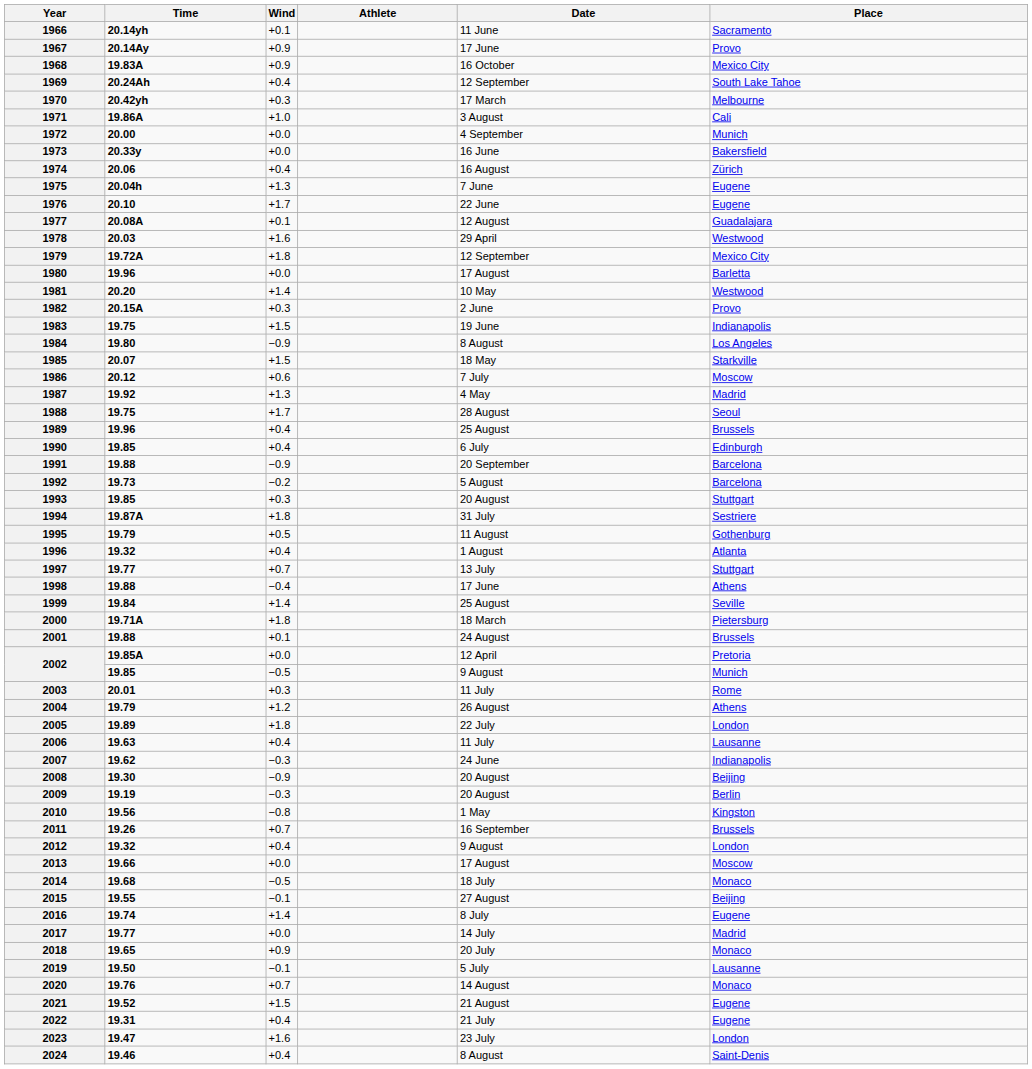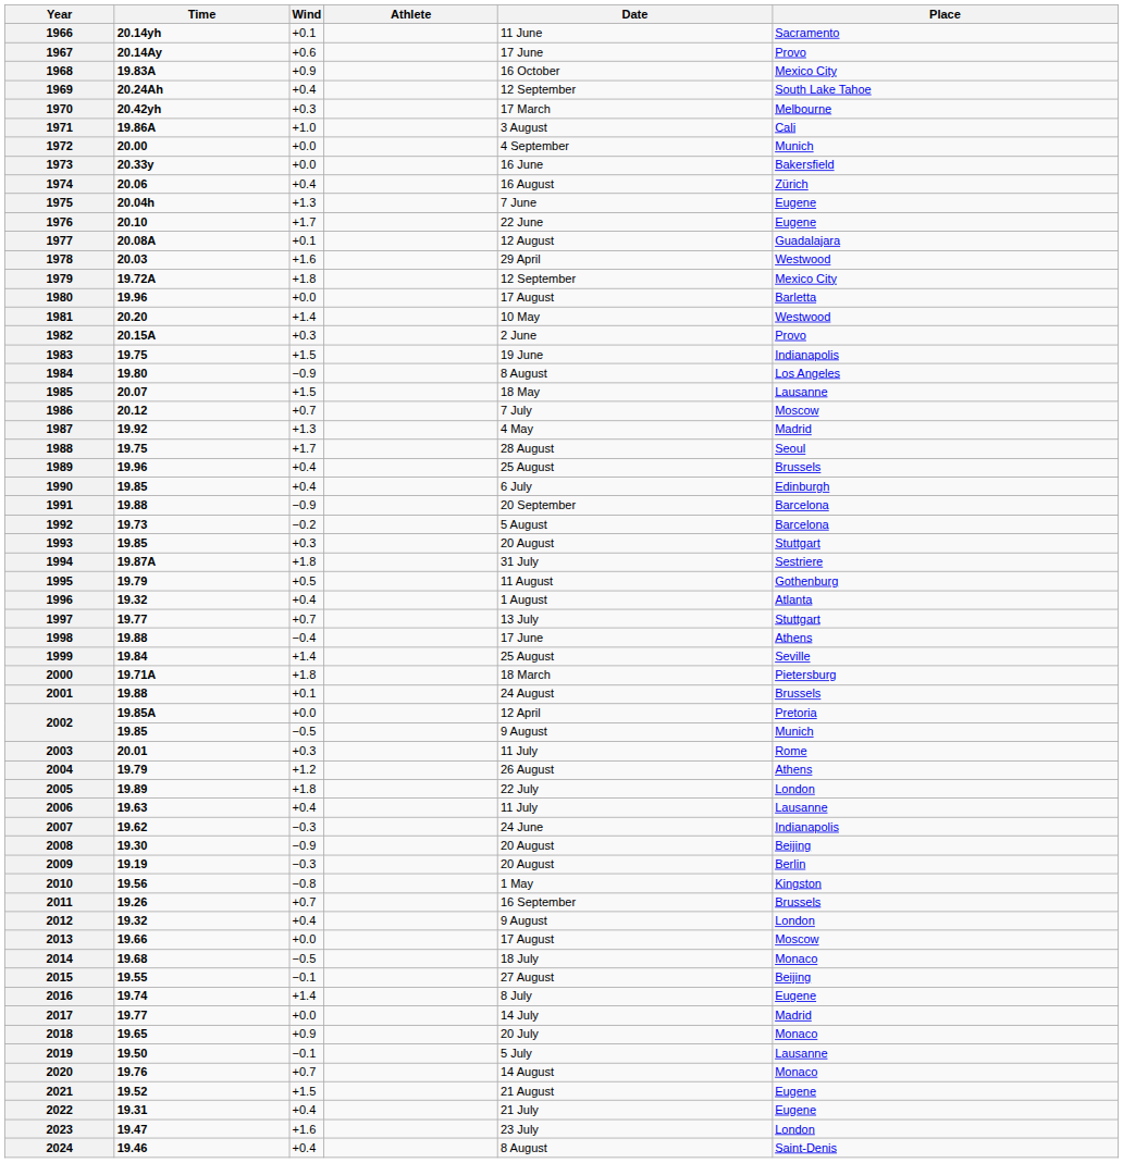 <table class="wikitable" width=100% style="font-size:85%;">
 <tr>
 <th>Year</th>
 <th>Time</th>
 <th style="width: 1em">Wind</th>
 <th style="width: 14em">Athlete</th>
 <th>Date</th>
 <th>Place</th>
 </tr>
 <tr>
 <th>1966</th>
 <td><strong>20.14yh</strong></td>
 <td>+0.1</td>
 <td align=left></td>
 <td>11 June</td>
 <td><a href='#'>Sacramento</a></td>
 </tr>
 <tr>
 <th>1967</th>
 <td><strong>20.14Ay</strong></td>
-<td>+0.9</td>
+<td>+0.6</td>
 <td align=left></td>
 <td>17 June</td>
 <td><a href='#'>Provo</a></td>
 </tr>
 <tr>
 <th>1968</th>
 <td><strong>19.83A</strong></td>
 <td>+0.9</td>
 <td align=left></td>
 <td>16 October</td>
 <td><a href='#'>Mexico City</a></td>
 </tr>
 <tr>
 <th>1969</th>
 <td><strong>20.24Ah</strong></td>
 <td>+0.4</td>
 <td align=left></td>
 <td>12 September</td>
 <td><a href='#'>South Lake Tahoe</a></td>
 </tr>
 <tr>
 <th>1970</th>
 <td><strong>20.42yh</strong></td>
 <td>+0.3</td>
 <td align=left></td>
 <td>17 March</td>
 <td><a href='#'>Melbourne</a></td>
 </tr>
 <tr>
 <th>1971</th>
 <td><strong>19.86A</strong></td>
 <td>+1.0</td>
 <td align=left></td>
 <td>3 August</td>
 <td><a href='#'>Cali</a></td>
 </tr>
 <tr>
 <th>1972</th>
 <td><strong>20.00</strong></td>
 <td>+0.0</td>
 <td align=left></td>
 <td>4 September</td>
 <td><a href='#'>Munich</a></td>
 </tr>
 <tr>
 <th>1973</th>
 <td><strong>20.33y</strong></td>
 <td>+0.0</td>
 <td align=left></td>
 <td>16 June</td>
 <td><a href='#'>Bakersfield</a></td>
 </tr>
 <tr>
 <th>1974</th>
 <td><strong>20.06</strong></td>
 <td>+0.4</td>
 <td align=left></td>
 <td>16 August</td>
 <td><a href='#'>Zürich</a></td>
 </tr>
 <tr>
 <th>1975</th>
 <td><strong>20.04h</strong></td>
 <td>+1.3</td>
 <td align=left></td>
 <td>7 June</td>
 <td><a href='#'>Eugene</a></td>
 </tr>
 <tr>
 <th>1976</th>
 <td><strong>20.10</strong></td>
 <td>+1.7</td>
 <td align=left></td>
 <td>22 June</td>
 <td><a href='#'>Eugene</a></td>
 </tr>
 <tr>
 <th>1977</th>
 <td><strong>20.08A</strong></td>
 <td>+0.1</td>
 <td align=left></td>
 <td>12 August</td>
 <td><a href='#'>Guadalajara</a></td>
 </tr>
 <tr>
 <th>1978</th>
 <td><strong>20.03</strong></td>
 <td>+1.6</td>
 <td align=left></td>
 <td>29 April</td>
 <td><a href='#'>Westwood</a></td>
 </tr>
 <tr>
 <th>1979</th>
 <td><strong>19.72A</strong></td>
 <td>+1.8</td>
 <td align=left></td>
 <td>12 September</td>
 <td><a href='#'>Mexico City</a></td>
 </tr>
 <tr>
 <th>1980</th>
 <td><strong>19.96</strong></td>
 <td>+0.0</td>
 <td align=left></td>
 <td>17 August</td>
 <td><a href='#'>Barletta</a></td>
 </tr>
 <tr>
 <th>1981</th>
 <td><strong>20.20</strong></td>
 <td>+1.4</td>
 <td align=left></td>
 <td>10 May</td>
 <td><a href='#'>Westwood</a></td>
 </tr>
 <tr>
 <th>1982</th>
 <td><strong>20.15A</strong></td>
 <td>+0.3</td>
 <td align=left></td>
 <td>2 June</td>
 <td><a href='#'>Provo</a></td>
 </tr>
 <tr>
 <th>1983</th>
 <td><strong>19.75</strong></td>
 <td>+1.5</td>
 <td align=left></td>
 <td>19 June</td>
 <td><a href='#'>Indianapolis</a></td>
 </tr>
 <tr>
 <th>1984</th>
 <td><strong>19.80</strong></td>
 <td>−0.9</td>
 <td align=left></td>
 <td>8 August</td>
 <td><a href='#'>Los Angeles</a></td>
 </tr>
 <tr>
 <th>1985</th>
 <td><strong>20.07</strong></td>
 <td>+1.5</td>
 <td align=left></td>
 <td>18 May</td>
-<td><a href='#'>Starkville</a></td>
+<td><a href='#'>Lausanne</a></td>
 </tr>
 <tr>
 <th>1986</th>
 <td><strong>20.12</strong></td>
-<td>+0.6</td>
+<td>+0.7</td>
 <td align=left></td>
 <td>7 July</td>
 <td><a href='#'>Moscow</a></td>
 </tr>
 <tr>
 <th>1987</th>
 <td><strong>19.92</strong></td>
 <td>+1.3</td>
 <td align=left></td>
 <td>4 May</td>
 <td><a href='#'>Madrid</a></td>
 </tr>
 <tr>
 <th>1988</th>
 <td><strong>19.75</strong></td>
 <td>+1.7</td>
 <td align=left></td>
 <td>28 August</td>
 <td><a href='#'>Seoul</a></td>
 </tr>
 <tr>
 <th>1989</th>
 <td><strong>19.96</strong></td>
 <td>+0.4</td>
 <td align=left></td>
 <td>25 August</td>
 <td><a href='#'>Brussels</a></td>
 </tr>
 <tr>
 <th>1990</th>
 <td><strong>19.85</strong></td>
 <td>+0.4</td>
 <td align=left></td>
 <td>6 July</td>
 <td><a href='#'>Edinburgh</a></td>
 </tr>
 <tr>
 <th>1991</th>
 <td><strong>19.88</strong></td>
 <td>−0.9</td>
 <td align=left></td>
 <td>20 September</td>
 <td><a href='#'>Barcelona</a></td>
 </tr>
 <tr>
 <th>1992</th>
 <td><strong>19.73</strong></td>
 <td>−0.2</td>
 <td align=left></td>
 <td>5 August</td>
 <td><a href='#'>Barcelona</a></td>
 </tr>
 <tr>
 <th>1993</th>
 <td><strong>19.85</strong></td>
 <td>+0.3</td>
 <td align=left></td>
 <td>20 August</td>
 <td><a href='#'>Stuttgart</a></td>
 </tr>
 <tr>
 <th>1994</th>
 <td><strong>19.87A</strong></td>
 <td>+1.8</td>
 <td align=left></td>
 <td>31 July</td>
 <td><a href='#'>Sestriere</a></td>
 </tr>
 <tr>
 <th>1995</th>
 <td><strong>19.79</strong></td>
 <td>+0.5</td>
 <td align=left></td>
 <td>11 August</td>
 <td><a href='#'>Gothenburg</a></td>
 </tr>
 <tr>
 <th>1996</th>
 <td><strong>19.32</strong></td>
 <td>+0.4</td>
 <td align=left></td>
 <td>1 August</td>
 <td><a href='#'>Atlanta</a></td>
 </tr>
 <tr>
 <th>1997</th>
 <td><strong>19.77</strong></td>
 <td>+0.7</td>
 <td align=left></td>
 <td>13 July</td>
 <td><a href='#'>Stuttgart</a></td>
 </tr>
 <tr>
 <th>1998</th>
 <td><strong>19.88</strong></td>
 <td>−0.4</td>
 <td align=left></td>
 <td>17 June</td>
 <td><a href='#'>Athens</a></td>
 </tr>
 <tr>
 <th>1999</th>
 <td><strong>19.84</strong></td>
 <td>+1.4</td>
 <td align=left></td>
 <td>25 August</td>
 <td><a href='#'>Seville</a></td>
 </tr>
 <tr>
 <th>2000</th>
 <td><strong>19.71A</strong></td>
 <td>+1.8</td>
 <td align=left></td>
 <td>18 March</td>
 <td><a href='#'>Pietersburg</a></td>
 </tr>
 <tr>
 <th>2001</th>
 <td><strong>19.88</strong></td>
 <td>+0.1</td>
 <td align=left></td>
 <td>24 August</td>
 <td><a href='#'>Brussels</a></td>
 </tr>
 <tr>
 <th rowspan=2>2002</th>
 <td><strong>19.85A</strong></td>
 <td>+0.0</td>
 <td align=left></td>
 <td>12 April</td>
 <td><a href='#'>Pretoria</a></td>
 </tr>
 <tr>
 <td><strong>19.85</strong></td>
 <td>−0.5</td>
 <td align=left></td>
 <td>9 August</td>
 <td><a href='#'>Munich</a></td>
 </tr>
 <tr>
 <th>2003</th>
 <td><strong>20.01</strong></td>
 <td>+0.3</td>
 <td align=left></td>
 <td>11 July</td>
 <td><a href='#'>Rome</a></td>
 </tr>
 <tr>
 <th>2004</th>
 <td><strong>19.79</strong></td>
 <td>+1.2</td>
 <td align=left></td>
 <td>26 August</td>
 <td><a href='#'>Athens</a></td>
 </tr>
 <tr>
 <th>2005</th>
 <td><strong>19.89</strong></td>
 <td>+1.8</td>
 <td align=left></td>
 <td>22 July</td>
 <td><a href='#'>London</a></td>
 </tr>
 <tr>
 <th>2006</th>
 <td><strong>19.63</strong></td>
 <td>+0.4</td>
 <td align=left></td>
 <td>11 July</td>
 <td><a href='#'>Lausanne</a></td>
 </tr>
 <tr>
 <th>2007</th>
 <td><strong>19.62</strong></td>
 <td>−0.3</td>
 <td align=left></td>
 <td>24 June</td>
 <td><a href='#'>Indianapolis</a></td>
 </tr>
 <tr>
 <th>2008</th>
 <td><strong>19.30</strong></td>
 <td>−0.9</td>
 <td align=left></td>
 <td>20 August</td>
 <td><a href='#'>Beijing</a></td>
 </tr>
 <tr>
 <th>2009</th>
 <td><strong>19.19</strong></td>
 <td>−0.3</td>
 <td align=left></td>
 <td>20 August</td>
 <td><a href='#'>Berlin</a></td>
 </tr>
 <tr>
 <th>2010</th>
 <td><strong>19.56</strong></td>
 <td>−0.8</td>
 <td align=left></td>
 <td>1 May</td>
 <td><a href='#'>Kingston</a></td>
 </tr>
 <tr>
 <th>2011</th>
 <td><strong>19.26</strong></td>
 <td>+0.7</td>
 <td align=left></td>
 <td>16 September</td>
 <td><a href='#'>Brussels</a></td>
 </tr>
 <tr>
 <th>2012</th>
 <td><strong>19.32</strong></td>
 <td>+0.4</td>
 <td align=left></td>
 <td>9 August</td>
 <td><a href='#'>London</a></td>
 </tr>
 <tr>
 <th>2013</th>
 <td><strong>19.66</strong></td>
 <td>+0.0</td>
 <td align=left></td>
 <td>17 August</td>
 <td><a href='#'>Moscow</a></td>
 </tr>
 <tr>
 <th>2014</th>
 <td><strong>19.68</strong></td>
 <td>−0.5</td>
 <td align=left></td>
 <td>18 July</td>
 <td><a href='#'>Monaco</a></td>
 </tr>
 <tr>
 <th>2015</th>
 <td><strong>19.55</strong></td>
 <td>−0.1</td>
 <td align=left></td>
 <td>27 August</td>
 <td><a href='#'>Beijing</a></td>
 </tr>
 <tr>
 <th>2016</th>
 <td><strong>19.74</strong></td>
 <td>+1.4</td>
 <td align=left></td>
 <td>8 July</td>
 <td><a href='#'>Eugene</a></td>
 </tr>
 <tr>
 <th>2017</th>
 <td><strong>19.77</strong></td>
 <td>+0.0</td>
 <td align=left></td>
 <td>14 July</td>
 <td><a href='#'>Madrid</a></td>
 </tr>
 <tr>
 <th>2018</th>
 <td><strong>19.65</strong></td>
 <td>+0.9</td>
 <td align=left></td>
 <td>20 July</td>
 <td><a href='#'>Monaco</a></td>
 </tr>
 <tr>
 <th>2019</th>
 <td><strong>19.50</strong></td>
 <td>−0.1</td>
 <td align=left></td>
 <td>5 July</td>
 <td><a href='#'>Lausanne</a></td>
 </tr>
 <tr>
 <th>2020</th>
 <td><strong>19.76</strong></td>
 <td>+0.7</td>
 <td align=left></td>
 <td>14 August</td>
 <td><a href='#'>Monaco</a></td>
 </tr>
 <tr>
 <th>2021</th>
 <td><strong>19.52</strong></td>
 <td>+1.5</td>
 <td align=left></td>
 <td>21 August</td>
 <td><a href='#'>Eugene</a></td>
 </tr>
 <tr>
 <th>2022</th>
 <td><strong>19.31</strong></td>
 <td>+0.4</td>
 <td align=left></td>
 <td>21 July</td>
 <td><a href='#'>Eugene</a></td>
 </tr>
 <tr>
 <th>2023</th>
 <td><strong>19.47</strong></td>
 <td>+1.6</td>
 <td align=left></td>
 <td>23 July</td>
 <td><a href='#'>London</a></td>
 </tr>
 <tr>
 <th>2024</th>
 <td><strong>19.46</strong></td>
 <td>+0.4</td>
 <td align=left></td>
 <td>8 August</td>
 <td><a href='#'>Saint-Denis</a></td>
 </tr>
 </table>
